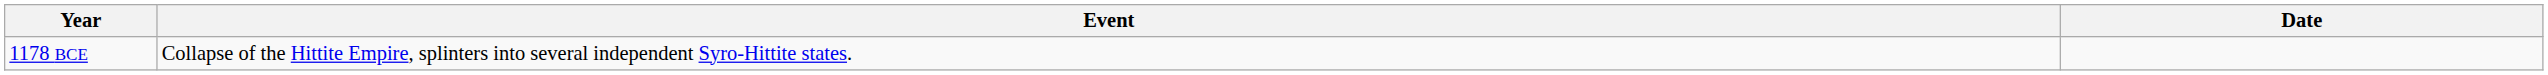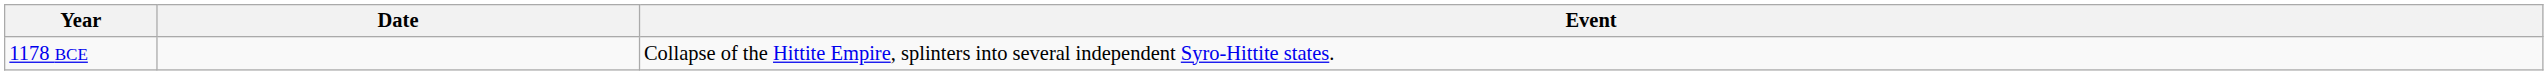 <table class="wikitable" width="100%">
 <tr>
 <th style="width:6%">Year</th>
+<th style="width:19%">Date</th>
 <th>Event</th>
-<th style="width:19%">Date</th>
 </tr>
 <tr>
 <td><a href='#'>1178 <small>BCE</small></a></td>
+<td></td>
 <td>Collapse of the <a href='#'>Hittite Empire</a>, splinters into several independent <a href='#'>Syro-Hittite states</a>.</td>
-<td></td>
 </tr>
 </table>
